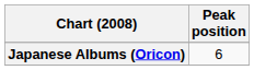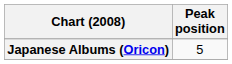 <table class="wikitable sortable plainrowheaders" style="text-align:center">
 <tr>
 <th scope="col">Chart (2008)</th>
 <th scope="col">Peak<br> position</th>
 </tr>
 <tr>
 </tr>
 <tr>
 </tr>
 <tr>
 </tr>
 <tr>
 </tr>
 <tr>
 </tr>
 <tr>
 <th scope="row">Japanese Albums (<a href='#'>Oricon</a>)</th>
-<td>6</td>
+<td>5</td>
 </tr>
 <tr>
 </tr>
 <tr>
 </tr>
 <tr>
 </tr>
 <tr>
 </tr>
 <tr>
 </tr>
 <tr>
 </tr>
 <tr>
 </tr>
 <tr>
 </tr>
 </table>
